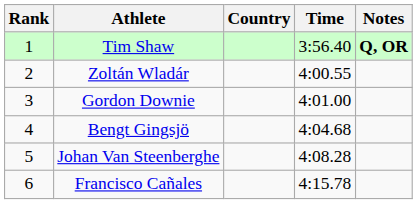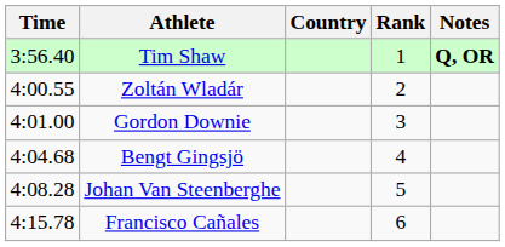 <table class="wikitable sortable" style="text-align:center">
 <tr>
-<th>Rank</th>
+<th>Time</th>
 <th>Athlete</th>
 <th>Country</th>
-<th>Time</th>
+<th>Rank</th>
 <th>Notes</th>
 </tr>
 <tr bgcolor=ccffcc>
-<td>1</td>
+<td>3:56.40</td>
 <td><a href='#'>Tim Shaw</a></td>
 <td align=left></td>
-<td>3:56.40</td>
+<td>1</td>
 <td><strong> Q, OR</strong></td>
 </tr>
 <tr>
-<td>2</td>
+<td>4:00.55</td>
 <td><a href='#'>Zoltán Wladár</a></td>
 <td align=left></td>
-<td>4:00.55</td>
+<td>2</td>
 <td><strong> </strong></td>
 </tr>
 <tr>
-<td>3</td>
+<td>4:01.00</td>
 <td><a href='#'>Gordon Downie</a></td>
 <td align=left></td>
-<td>4:01.00</td>
+<td>3</td>
 <td><strong> </strong></td>
 </tr>
 <tr>
-<td>4</td>
+<td>4:04.68</td>
 <td><a href='#'>Bengt Gingsjö</a></td>
 <td align=left></td>
-<td>4:04.68</td>
+<td>4</td>
 <td><strong> </strong></td>
 </tr>
 <tr>
-<td>5</td>
+<td>4:08.28</td>
 <td><a href='#'>Johan Van Steenberghe</a></td>
 <td align=left></td>
-<td>4:08.28</td>
+<td>5</td>
 <td><strong> </strong></td>
 </tr>
 <tr>
-<td>6</td>
+<td>4:15.78</td>
 <td><a href='#'>Francisco Cañales</a></td>
 <td align=left></td>
-<td>4:15.78</td>
+<td>6</td>
 <td><strong> </strong></td>
 </tr>
 </table>
